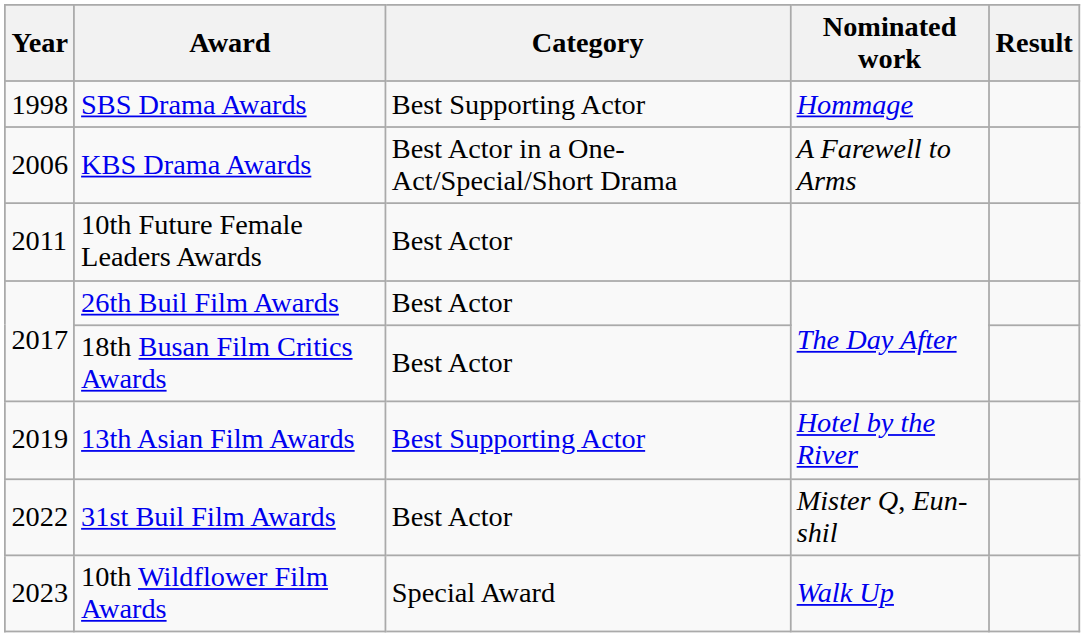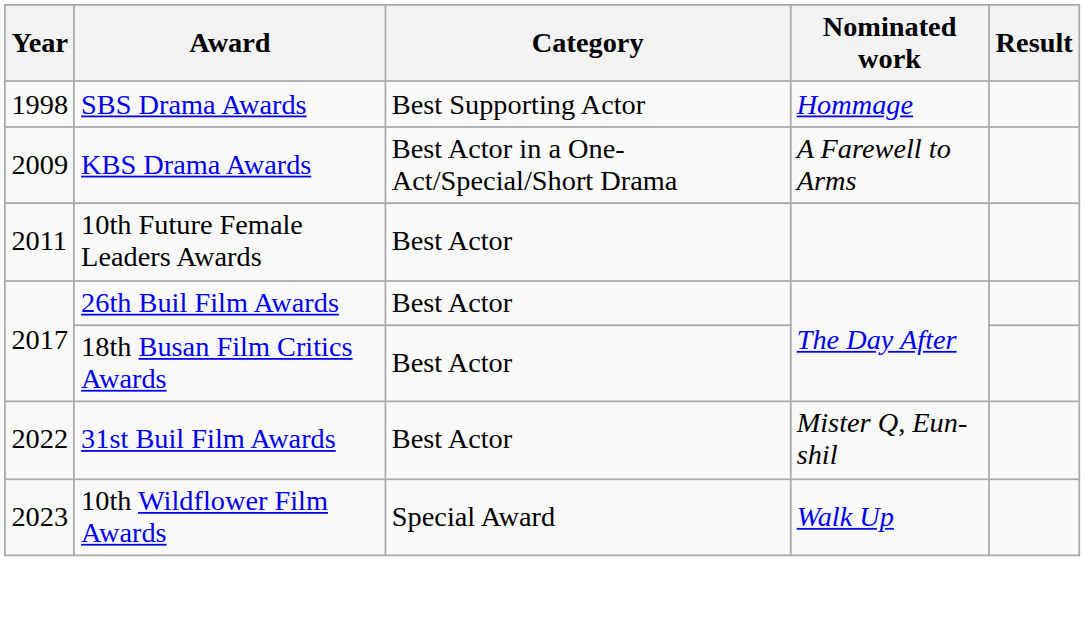 <table class="wikitable sortable">
 <tr>
 <th scope="col">Year</th>
 <th>Award</th>
 <th scope="col">Category</th>
 <th>Nominated work</th>
 <th scope="col">Result</th>
 </tr>
 <tr>
 <td>1998</td>
 <td><a href='#'>SBS Drama Awards</a></td>
 <td>Best Supporting Actor</td>
 <td><em><a href='#'>Hommage</a></em></td>
 <td></td>
 </tr>
 <tr>
-<td>2006</td>
+<td>2009</td>
 <td><a href='#'>KBS Drama Awards</a></td>
 <td>Best Actor in a One-Act/Special/Short Drama</td>
 <td><em>A Farewell to Arms</em></td>
 <td></td>
 </tr>
 <tr>
 <td>2011</td>
 <td>10th Future Female Leaders Awards</td>
 <td>Best Actor</td>
 <td></td>
 <td></td>
 </tr>
 <tr>
 <td rowspan="2">2017</td>
 <td><a href='#'>26th Buil Film Awards</a></td>
 <td>Best Actor</td>
 <td rowspan="2"><em><a href='#'>The Day After</a></em></td>
 <td></td>
 </tr>
 <tr>
 <td>18th <a href='#'>Busan Film Critics Awards</a></td>
 <td>Best Actor</td>
 <td></td>
 </tr>
 <tr>
-<td>2019</td>
-<td><a href='#'>13th Asian Film Awards</a></td>
-<td><a href='#'>Best Supporting Actor</a></td>
-<td><em><a href='#'>Hotel by the River</a></em></td>
-<td></td>
-</tr>
-<tr>
 <td>2022</td>
 <td><a href='#'>31st Buil Film Awards</a></td>
 <td>Best Actor</td>
 <td><em>Mister Q</em>, <em>Eun-shil</em></td>
 <td></td>
 </tr>
 <tr>
 <td>2023</td>
 <td>10th <a href='#'>Wildflower Film Awards</a></td>
 <td>Special Award</td>
 <td><em><a href='#'>Walk Up</a></em></td>
 <td></td>
 </tr>
 </table>
